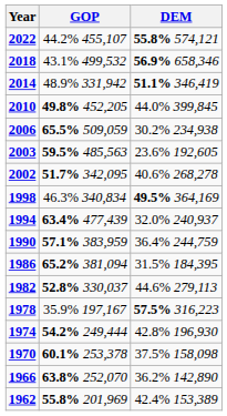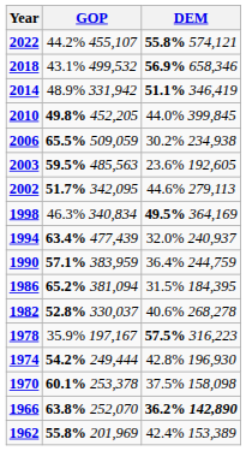 <table class="wikitable sortable" style="float:right; clear:right; margin:1em 0 1em 1em; font-size:95%; text-align:center;">
 <tr>
 <th>Year</th>
 <th><a href='#'>GOP</a></th>
 <th><a href='#'>DEM</a></th>
 </tr>
 <tr>
 <td><strong><a href='#'>2022</a></strong></td>
 <td>44.2% <em>455,107</em></td>
 <td><strong>55.8%</strong> <em>574,121</em></td>
 </tr>
 <tr>
 <td><strong><a href='#'>2018</a></strong></td>
 <td>43.1% <em>499,532</em></td>
 <td><strong>56.9%</strong> <em>658,346</em></td>
 </tr>
 <tr>
 <td><strong><a href='#'>2014</a></strong></td>
 <td>48.9% <em>331,942</em></td>
 <td><strong>51.1%</strong> <em>346,419</em></td>
 </tr>
 <tr>
 <td><strong><a href='#'>2010</a></strong></td>
 <td><strong>49.8%</strong> <em>452,205</em></td>
 <td>44.0% <em>399,845</em></td>
 </tr>
 <tr>
 <td><strong><a href='#'>2006</a></strong></td>
 <td><strong>65.5%</strong> <em>509,059</em></td>
 <td>30.2% <em>234,938</em></td>
 </tr>
 <tr>
 <td><strong><a href='#'>2003</a></strong></td>
 <td><strong>59.5%</strong> <em>485,563</em></td>
 <td>23.6% <em>192,605</em></td>
 </tr>
 <tr>
 <td><strong><a href='#'>2002</a></strong></td>
 <td><strong>51.7%</strong> <em>342,095</em></td>
-<td>40.6% <em>268,278</em></td>
+<td>44.6% <em>279,113</em></td>
 </tr>
 <tr>
 <td><strong><a href='#'>1998</a></strong></td>
 <td>46.3% <em>340,834</em></td>
 <td><strong>49.5%</strong> <em>364,169</em></td>
 </tr>
 <tr>
 <td><strong><a href='#'>1994</a></strong></td>
 <td><strong>63.4%</strong> <em>477,439</em></td>
 <td>32.0% <em>240,937</em></td>
 </tr>
 <tr>
 <td><strong><a href='#'>1990</a></strong></td>
 <td><strong>57.1%</strong> <em>383,959</em></td>
 <td>36.4% <em>244,759</em></td>
 </tr>
 <tr>
 <td><strong><a href='#'>1986</a></strong></td>
 <td><strong>65.2%</strong> <em>381,094</em></td>
 <td>31.5% <em>184,395</em></td>
 </tr>
 <tr>
 <td><strong><a href='#'>1982</a></strong></td>
 <td><strong>52.8%</strong> <em>330,037</em></td>
-<td>44.6% <em>279,113</em></td>
+<td>40.6% <em>268,278</em></td>
 </tr>
 <tr>
 <td><strong><a href='#'>1978</a></strong></td>
 <td>35.9% <em>197,167</em></td>
 <td><strong>57.5%</strong> <em>316,223</em></td>
 </tr>
 <tr>
 <td><strong><a href='#'>1974</a></strong></td>
 <td><strong>54.2%</strong> <em>249,444</em></td>
 <td>42.8% <em>196,930</em></td>
 </tr>
 <tr>
 <td><strong><a href='#'>1970</a></strong></td>
 <td><strong>60.1%</strong> <em>253,378</em></td>
 <td>37.5% <em>158,098</em></td>
 </tr>
 <tr>
 <td><strong><a href='#'>1966</a></strong></td>
 <td><strong>63.8%</strong> <em>252,070</em></td>
-<td>36.2% <em>142,890</em></td>
+<td><strong>36.2% <em>142,890</em></strong></td>
 </tr>
 <tr>
 <td><strong><a href='#'>1962</a></strong></td>
 <td><strong>55.8%</strong> <em>201,969</em></td>
 <td>42.4% <em>153,389</em></td>
 </tr>
 </table>
